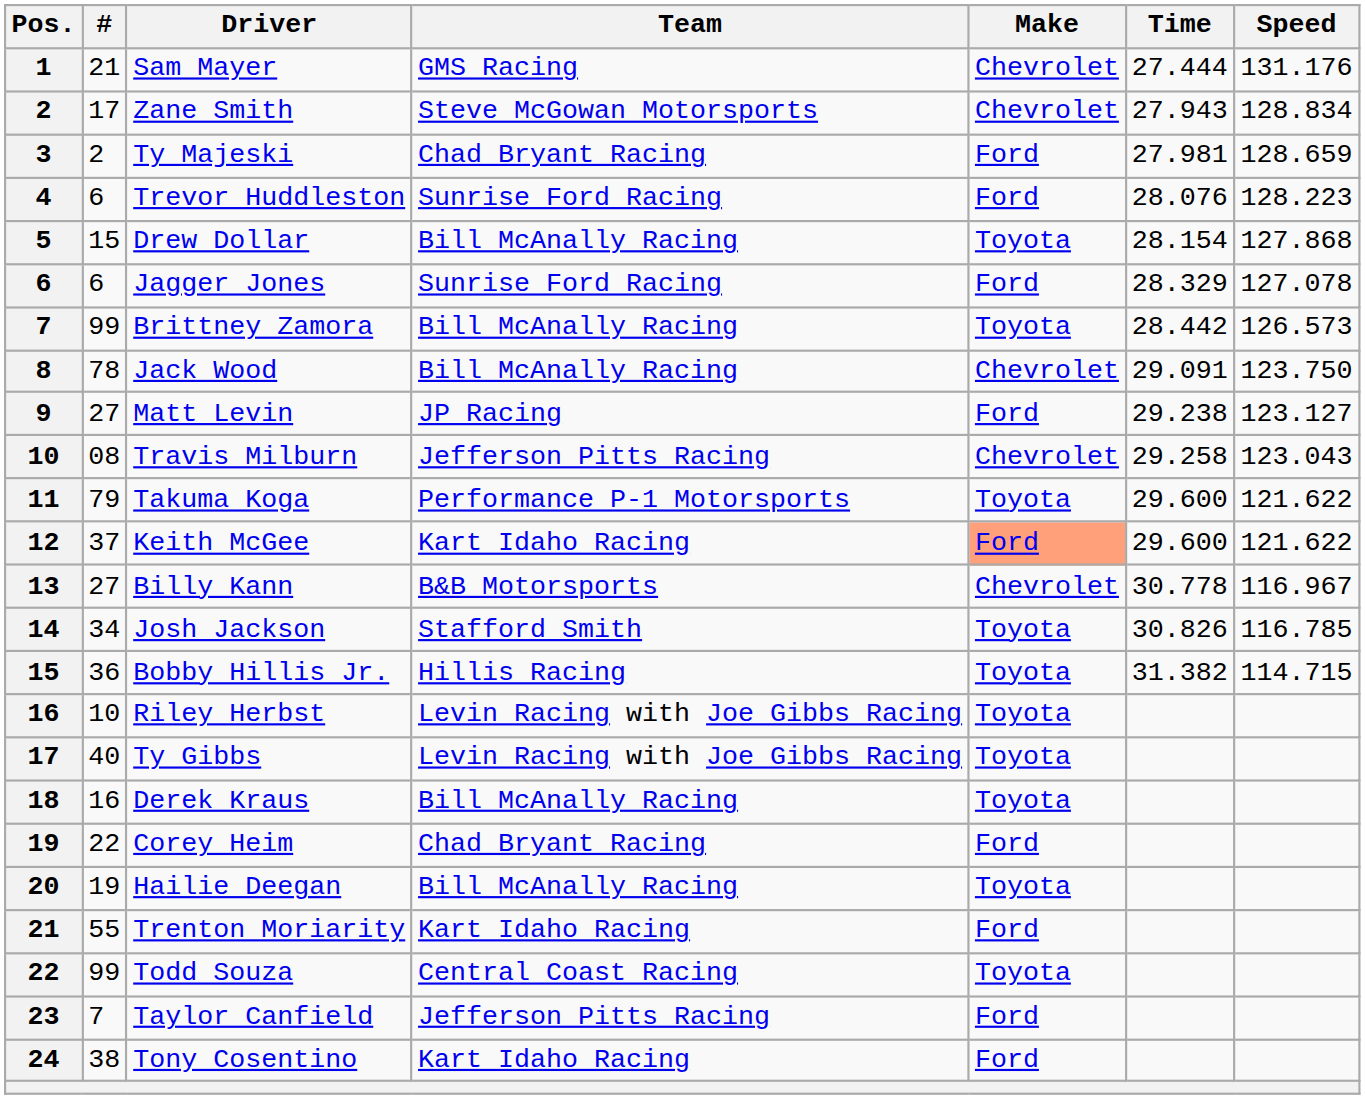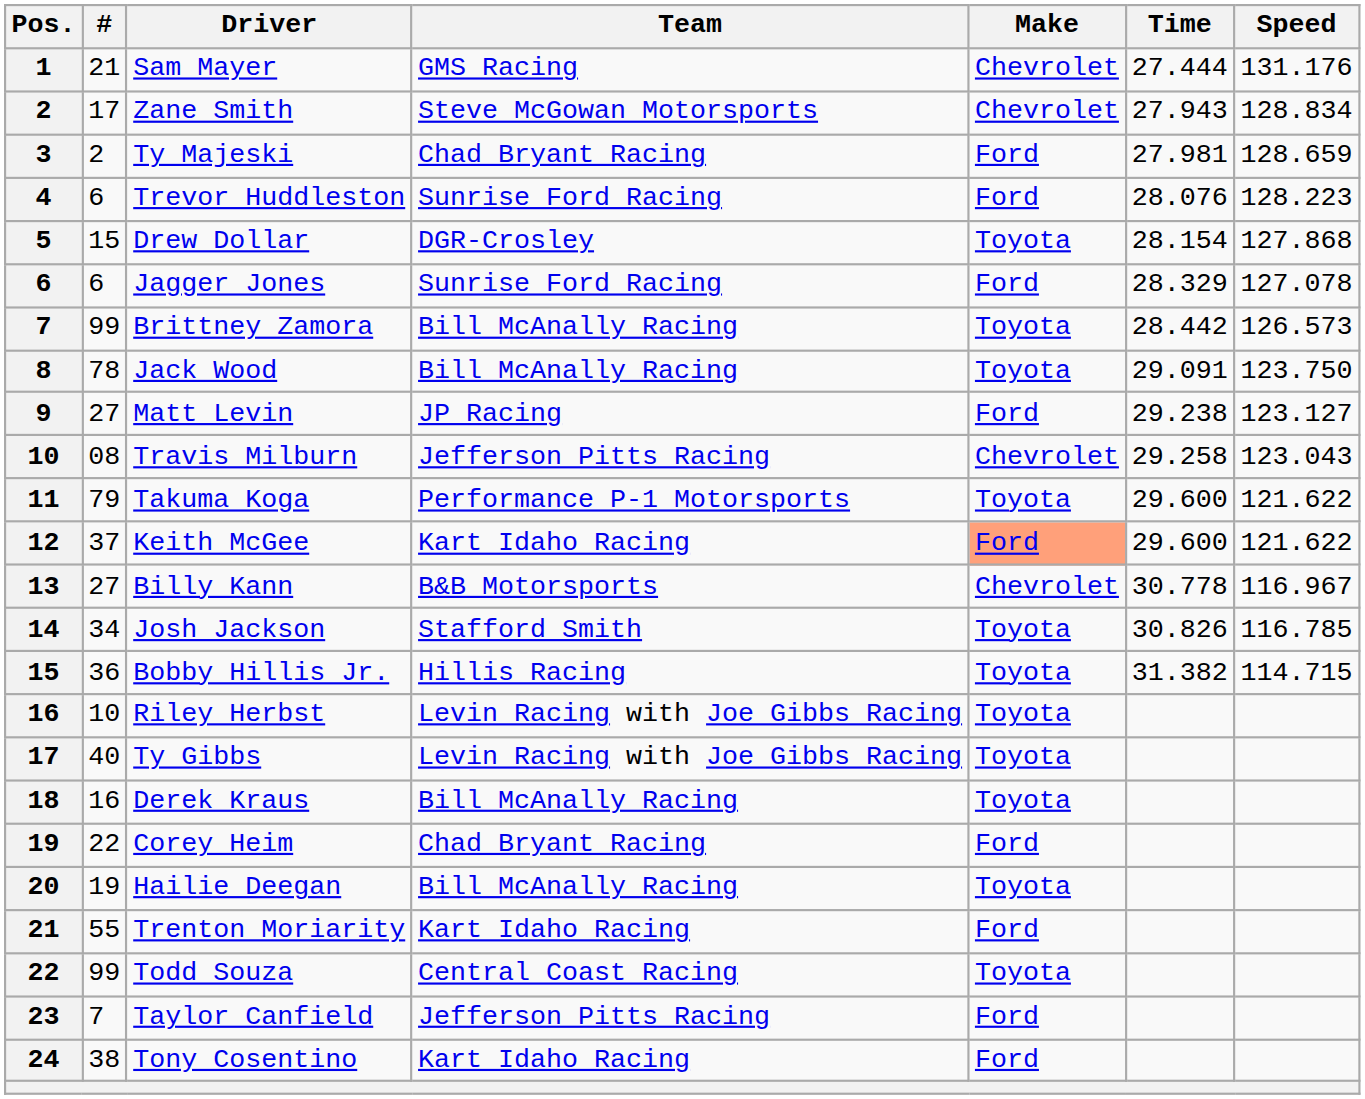 <table class="wikitable" style="font-size:95%">
 <tr>
 <th>Pos.</th>
 <th>#</th>
 <th>Driver</th>
 <th>Team</th>
 <th>Make</th>
 <th>Time</th>
 <th>Speed</th>
 </tr>
 <tr>
 <th>1</th>
 <td>21</td>
 <td><a href='#'>Sam Mayer</a></td>
 <td><a href='#'>GMS Racing</a></td>
 <td><a href='#'>Chevrolet</a></td>
 <td>27.444</td>
 <td>131.176</td>
 </tr>
 <tr>
 <th>2</th>
 <td>17</td>
 <td><a href='#'>Zane Smith</a></td>
 <td><a href='#'>Steve McGowan Motorsports</a></td>
 <td><a href='#'>Chevrolet</a></td>
 <td>27.943</td>
 <td>128.834</td>
 </tr>
 <tr>
 <th>3</th>
 <td>2</td>
 <td><a href='#'>Ty Majeski</a></td>
 <td><a href='#'>Chad Bryant Racing</a></td>
 <td><a href='#'>Ford</a></td>
 <td>27.981</td>
 <td>128.659</td>
 </tr>
 <tr>
 <th>4</th>
 <td>6</td>
 <td><a href='#'>Trevor Huddleston</a></td>
 <td><a href='#'>Sunrise Ford Racing</a></td>
 <td><a href='#'>Ford</a></td>
 <td>28.076</td>
 <td>128.223</td>
 </tr>
 <tr>
 <th>5</th>
 <td>15</td>
 <td><a href='#'>Drew Dollar</a></td>
-<td><a href='#'>Bill McAnally Racing</a></td>
+<td><a href='#'>DGR-Crosley</a></td>
 <td><a href='#'>Toyota</a></td>
 <td>28.154</td>
 <td>127.868</td>
 </tr>
 <tr>
 <th>6</th>
 <td>6</td>
 <td><a href='#'>Jagger Jones</a></td>
 <td><a href='#'>Sunrise Ford Racing</a></td>
 <td><a href='#'>Ford</a></td>
 <td>28.329</td>
 <td>127.078</td>
 </tr>
 <tr>
 <th>7</th>
 <td>99</td>
 <td><a href='#'>Brittney Zamora</a></td>
 <td><a href='#'>Bill McAnally Racing</a></td>
 <td><a href='#'>Toyota</a></td>
 <td>28.442</td>
 <td>126.573</td>
 </tr>
 <tr>
 <th>8</th>
 <td>78</td>
 <td><a href='#'>Jack Wood</a></td>
 <td><a href='#'>Bill McAnally Racing</a></td>
-<td><a href='#'>Chevrolet</a></td>
+<td><a href='#'>Toyota</a></td>
 <td>29.091</td>
 <td>123.750</td>
 </tr>
 <tr>
 <th>9</th>
 <td>27</td>
 <td><a href='#'>Matt Levin</a></td>
 <td><a href='#'>JP Racing</a></td>
 <td><a href='#'>Ford</a></td>
 <td>29.238</td>
 <td>123.127</td>
 </tr>
 <tr>
 <th>10</th>
 <td>08</td>
 <td><a href='#'>Travis Milburn</a></td>
 <td><a href='#'>Jefferson Pitts Racing</a></td>
 <td><a href='#'>Chevrolet</a></td>
 <td>29.258</td>
 <td>123.043</td>
 </tr>
 <tr>
 <th>11</th>
 <td>79</td>
 <td><a href='#'>Takuma Koga</a></td>
 <td><a href='#'>Performance P-1 Motorsports</a></td>
 <td><a href='#'>Toyota</a></td>
 <td>29.600</td>
 <td>121.622</td>
 </tr>
 <tr>
 <th>12</th>
 <td>37</td>
 <td><a href='#'>Keith McGee</a></td>
 <td><a href='#'>Kart Idaho Racing</a></td>
 <td style="background: lightsalmon;"><a href='#'>Ford</a></td>
 <td>29.600</td>
 <td>121.622</td>
 </tr>
 <tr>
 <th>13</th>
 <td>27</td>
 <td><a href='#'>Billy Kann</a></td>
 <td><a href='#'>B&B Motorsports</a></td>
 <td><a href='#'>Chevrolet</a></td>
 <td>30.778</td>
 <td>116.967</td>
 </tr>
 <tr>
 <th>14</th>
 <td>34</td>
 <td><a href='#'>Josh Jackson</a></td>
 <td><a href='#'>Stafford Smith</a></td>
 <td><a href='#'>Toyota</a></td>
 <td>30.826</td>
 <td>116.785</td>
 </tr>
 <tr>
 <th>15</th>
 <td>36</td>
 <td><a href='#'>Bobby Hillis Jr.</a></td>
 <td><a href='#'>Hillis Racing</a></td>
 <td><a href='#'>Toyota</a></td>
 <td>31.382</td>
 <td>114.715</td>
 </tr>
 <tr>
 <th>16</th>
 <td>10</td>
 <td><a href='#'>Riley Herbst</a></td>
 <td><a href='#'>Levin Racing</a> with <a href='#'>Joe Gibbs Racing</a></td>
 <td><a href='#'>Toyota</a></td>
 <td></td>
 <td></td>
 </tr>
 <tr>
 <th>17</th>
 <td>40</td>
 <td><a href='#'>Ty Gibbs</a></td>
 <td><a href='#'>Levin Racing</a> with <a href='#'>Joe Gibbs Racing</a></td>
 <td><a href='#'>Toyota</a></td>
 <td></td>
 <td></td>
 </tr>
 <tr>
 <th>18</th>
 <td>16</td>
 <td><a href='#'>Derek Kraus</a></td>
 <td><a href='#'>Bill McAnally Racing</a></td>
 <td><a href='#'>Toyota</a></td>
 <td></td>
 <td></td>
 </tr>
 <tr>
 <th>19</th>
 <td>22</td>
 <td><a href='#'>Corey Heim</a></td>
 <td><a href='#'>Chad Bryant Racing</a></td>
 <td><a href='#'>Ford</a></td>
 <td></td>
 <td></td>
 </tr>
 <tr>
 <th>20</th>
 <td>19</td>
 <td><a href='#'>Hailie Deegan</a></td>
 <td><a href='#'>Bill McAnally Racing</a></td>
 <td><a href='#'>Toyota</a></td>
 <td></td>
 <td></td>
 </tr>
 <tr>
 <th>21</th>
 <td>55</td>
 <td><a href='#'>Trenton Moriarity</a></td>
 <td><a href='#'>Kart Idaho Racing</a></td>
 <td><a href='#'>Ford</a></td>
 <td></td>
 <td></td>
 </tr>
 <tr>
 <th>22</th>
 <td>99</td>
 <td><a href='#'>Todd Souza</a></td>
 <td><a href='#'>Central Coast Racing</a></td>
 <td><a href='#'>Toyota</a></td>
 <td></td>
 <td></td>
 </tr>
 <tr>
 <th>23</th>
 <td>7</td>
 <td><a href='#'>Taylor Canfield</a></td>
 <td><a href='#'>Jefferson Pitts Racing</a></td>
 <td><a href='#'>Ford</a></td>
 <td></td>
 <td></td>
 </tr>
 <tr>
 <th>24</th>
 <td>38</td>
 <td><a href='#'>Tony Cosentino</a></td>
 <td><a href='#'>Kart Idaho Racing</a></td>
 <td><a href='#'>Ford</a></td>
 <td></td>
 <td></td>
 </tr>
 <tr>
 <th colspan="7"></th>
 </tr>
 </table>
